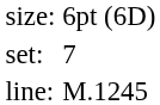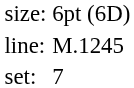 <table style="margin-left:40px;">
 <tr>
 <td>size:</td>
 <td>6pt (6D)</td>
 </tr>
 <tr>
+<td>line:</td>
+<td>M.1245</td>
+</tr>
+<tr>
 <td>set:</td>
 <td>7</td>
 </tr>
-<tr>
-<td>line:</td>
-<td>M.1245</td>
-</tr>
 </table>
